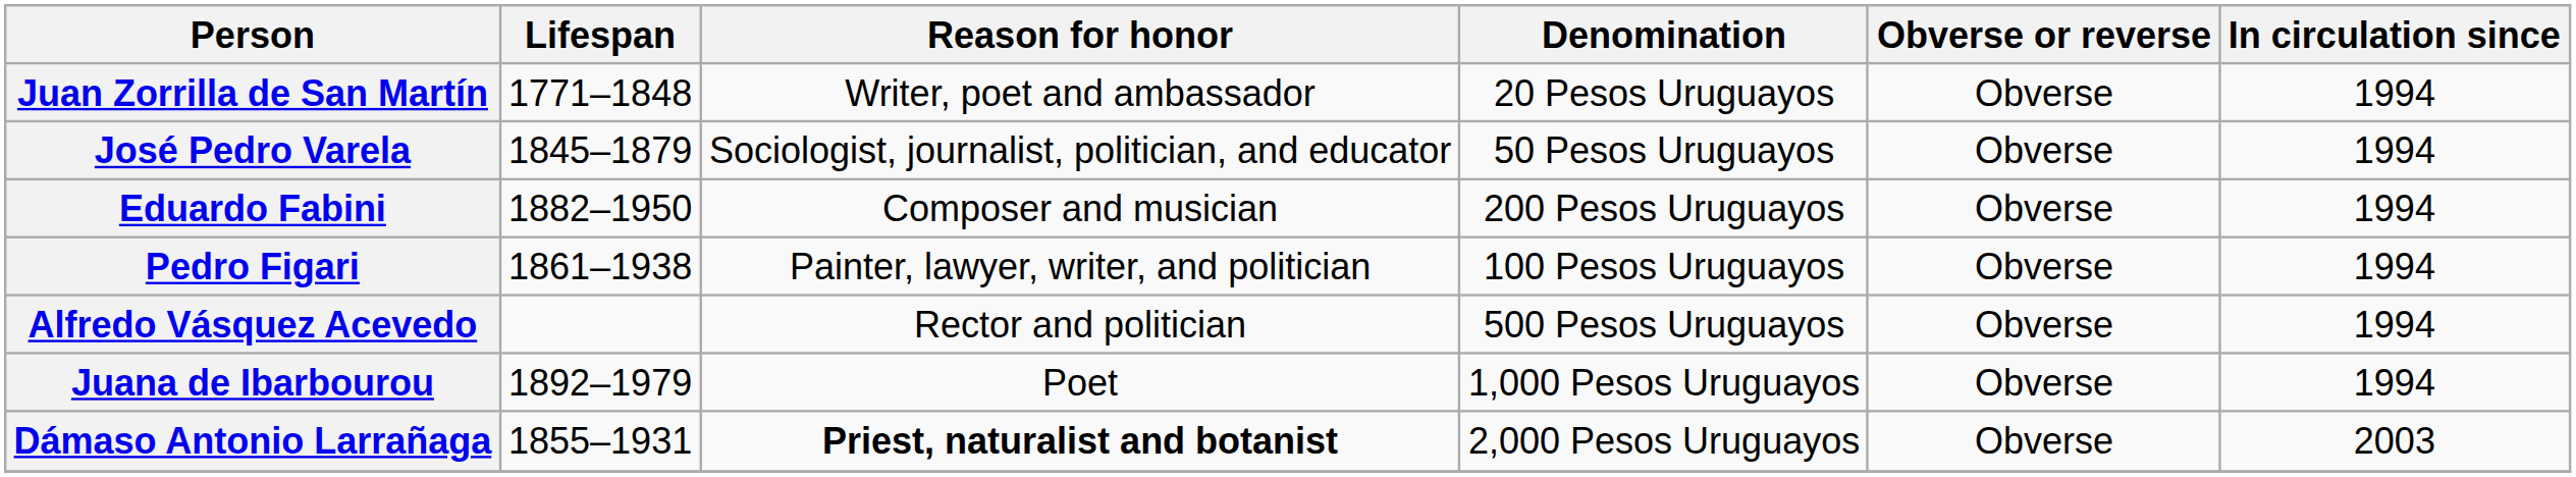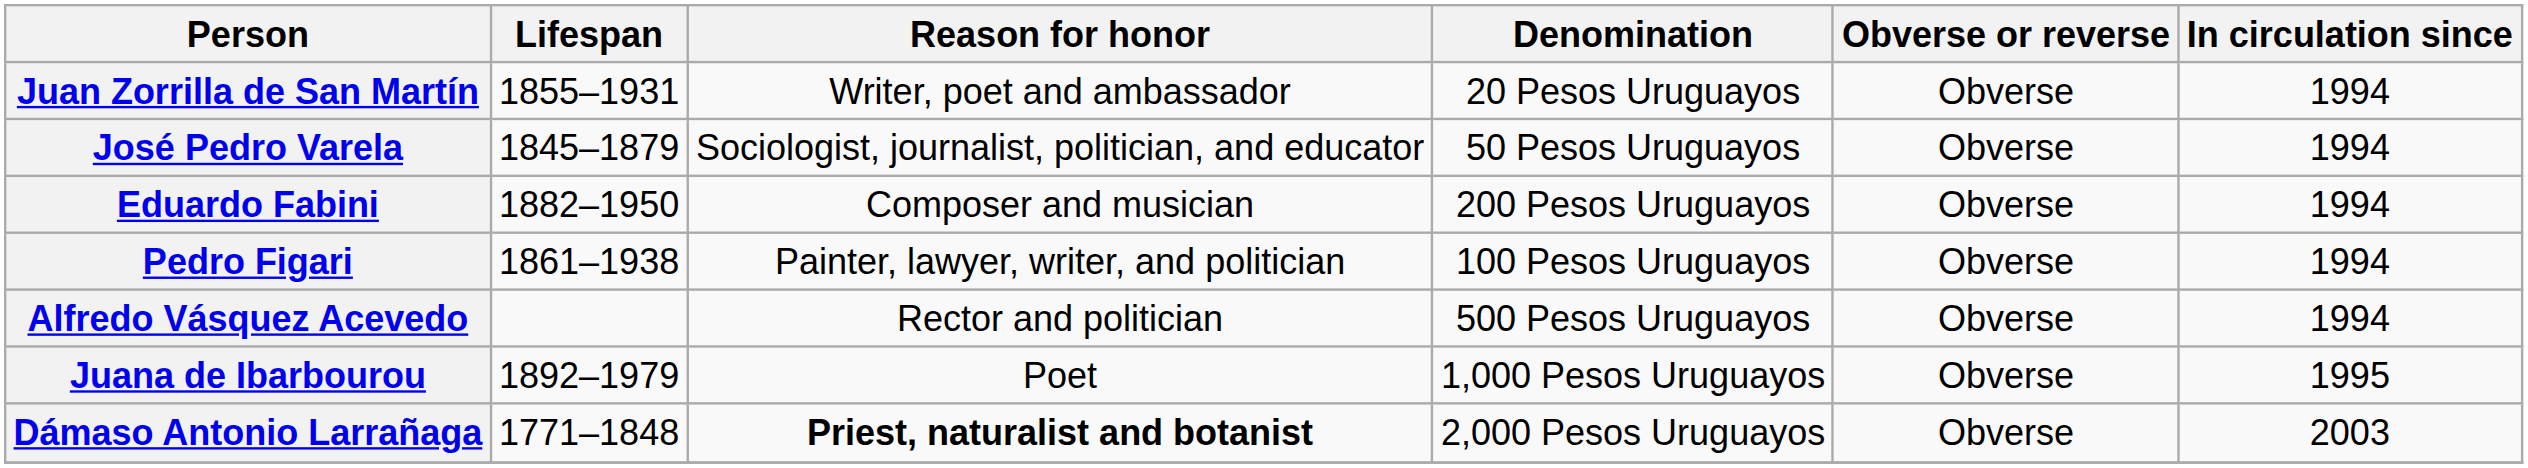 <table class="wikitable" style="font-size: 95%; text-align:center;">
 <tr>
 <th>Person</th>
 <th>Lifespan</th>
 <th>Reason for honor</th>
 <th>Denomination</th>
 <th>Obverse or reverse</th>
 <th>In circulation since</th>
 </tr>
 <tr>
 <th><a href='#'>Juan Zorrilla de San Martín</a></th>
-<td>1771–1848</td>
+<td>1855–1931</td>
 <td>Writer, poet and ambassador</td>
 <td>20 Pesos Uruguayos</td>
 <td>Obverse</td>
 <td>1994</td>
 </tr>
 <tr>
 <th><a href='#'>José Pedro Varela</a></th>
 <td>1845–1879</td>
 <td>Sociologist, journalist, politician, and educator</td>
 <td>50 Pesos Uruguayos</td>
 <td>Obverse</td>
 <td>1994</td>
 </tr>
 <tr>
 <th><a href='#'>Eduardo Fabini</a></th>
 <td>1882–1950</td>
 <td>Composer and musician</td>
 <td>200 Pesos Uruguayos</td>
 <td>Obverse</td>
 <td>1994</td>
 </tr>
 <tr>
 <th><a href='#'>Pedro Figari</a></th>
 <td>1861–1938</td>
 <td>Painter, lawyer, writer, and politician</td>
 <td>100 Pesos Uruguayos</td>
 <td>Obverse</td>
 <td>1994</td>
 </tr>
 <tr>
 <th><a href='#'>Alfredo Vásquez Acevedo</a></th>
 <td></td>
 <td>Rector and politician</td>
 <td>500 Pesos Uruguayos</td>
 <td>Obverse</td>
 <td>1994</td>
 </tr>
 <tr>
 <th><a href='#'>Juana de Ibarbourou</a></th>
 <td>1892–1979</td>
 <td>Poet</td>
 <td>1,000 Pesos Uruguayos</td>
 <td>Obverse</td>
-<td>1994</td>
+<td>1995</td>
 </tr>
 <tr>
 <th><a href='#'>Dámaso Antonio Larrañaga</a></th>
-<td>1855–1931</td>
+<td>1771–1848</td>
 <td><strong>Priest, naturalist and botanist</strong></td>
 <td>2,000 Pesos Uruguayos</td>
 <td>Obverse</td>
 <td>2003</td>
 </tr>
 <tr>
 </tr>
 </table>
